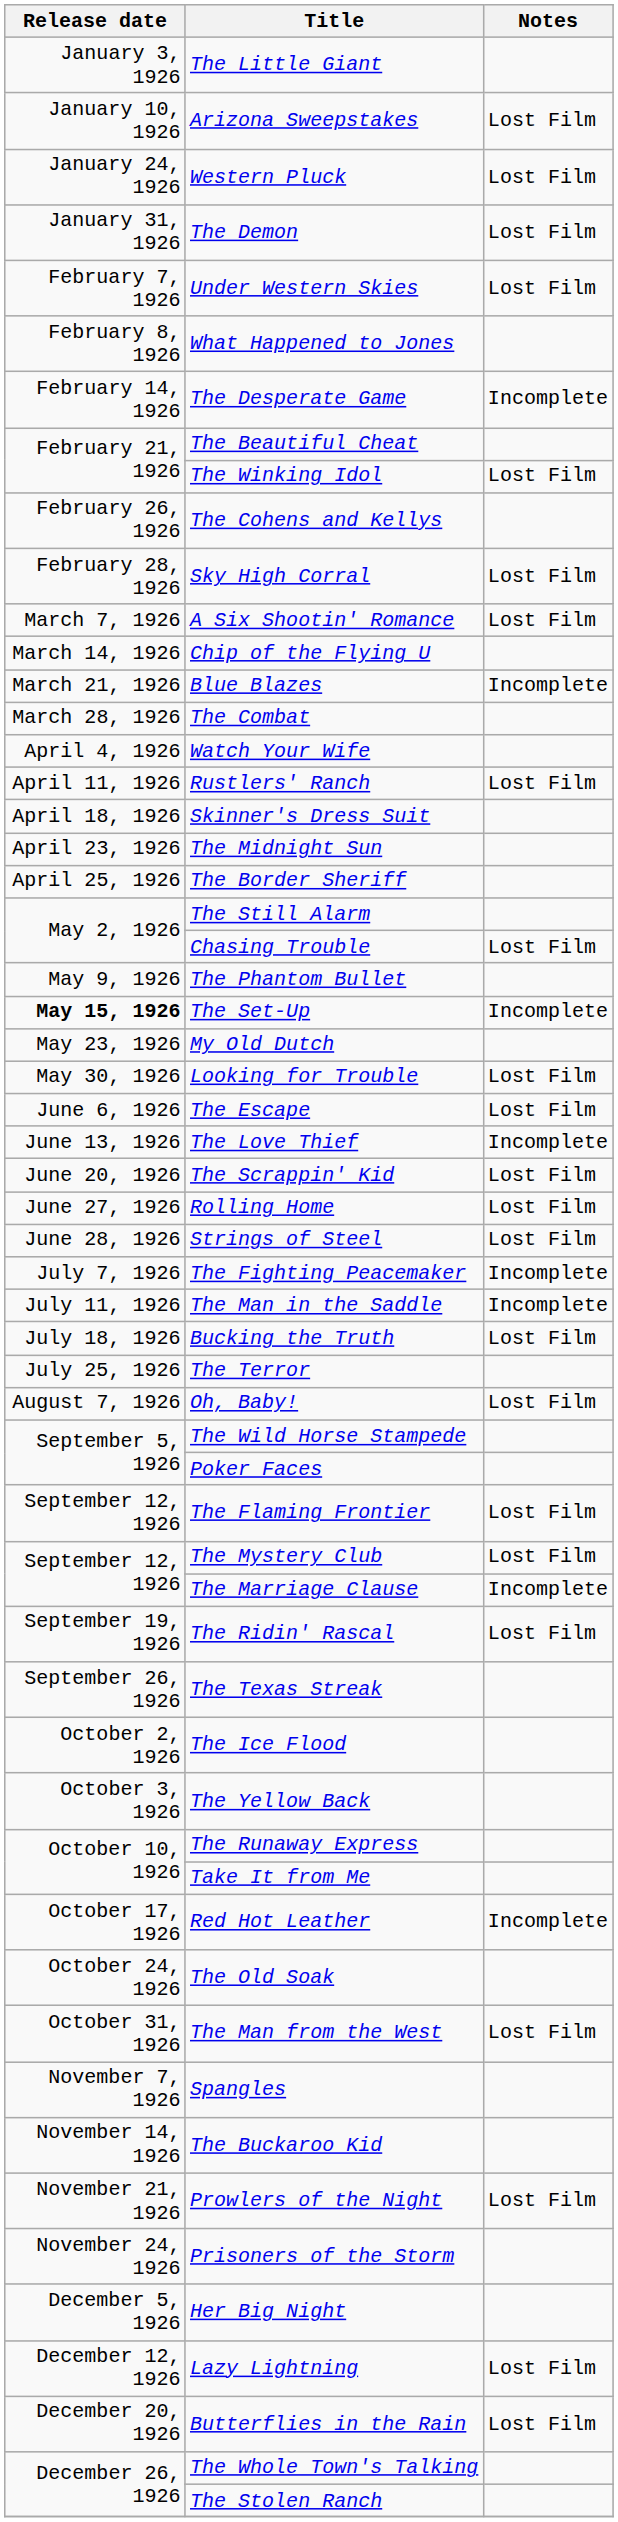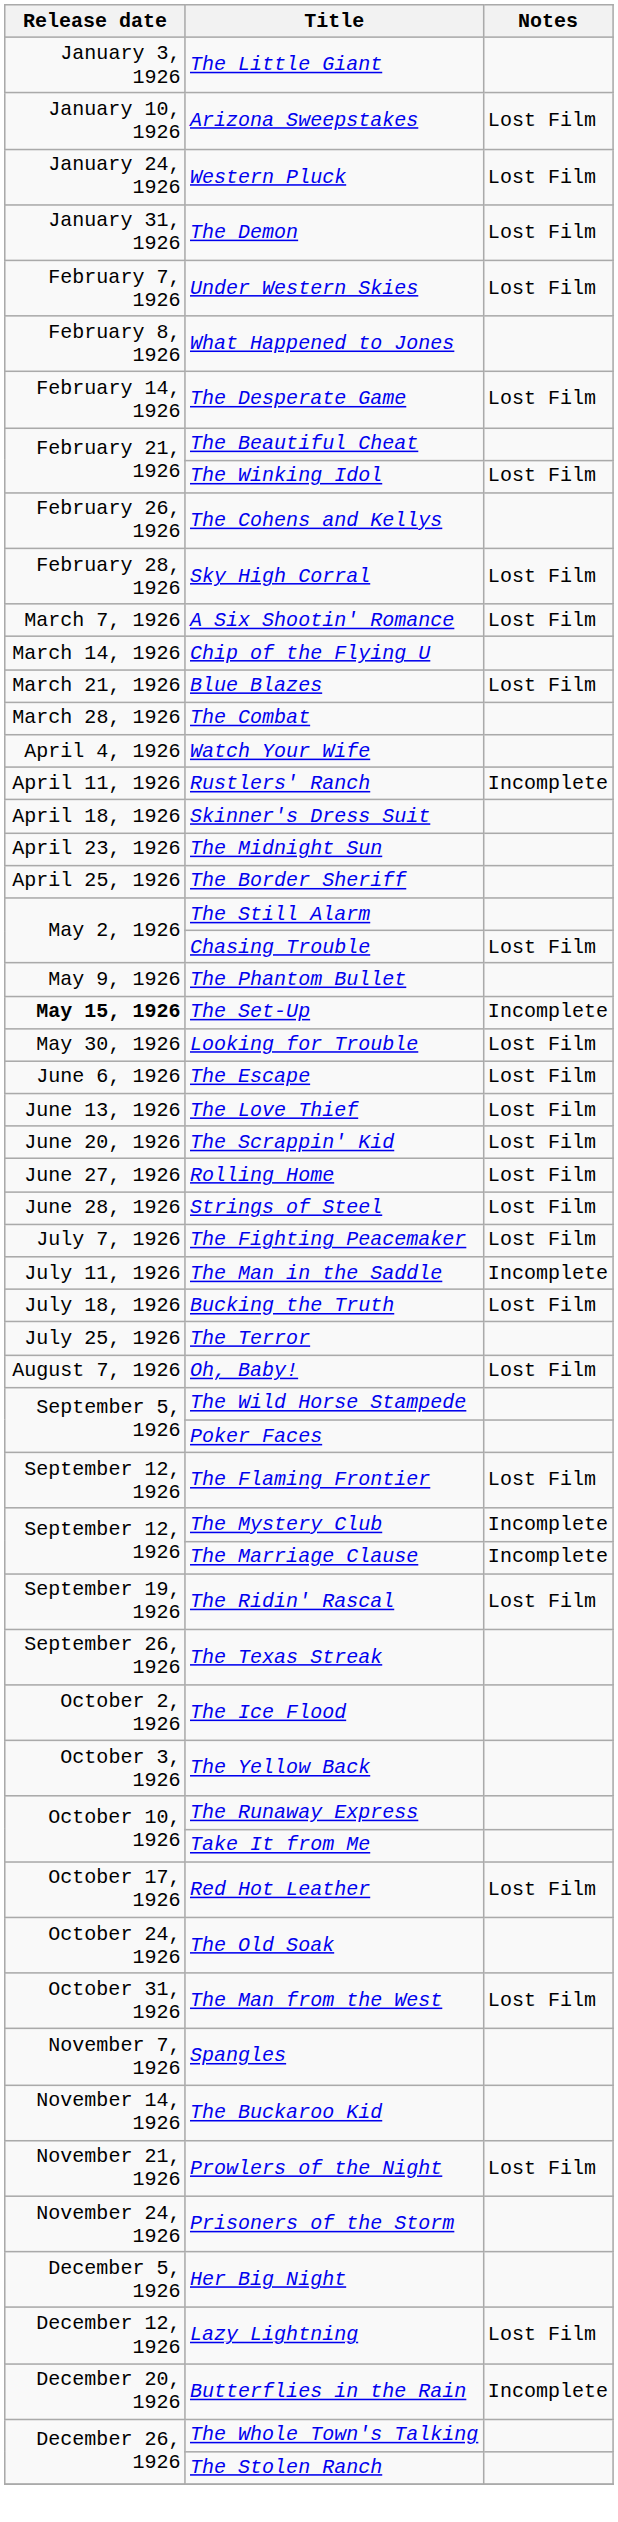 <table class="wikitable sortable">
 <tr>
 <th style="width:111px;">Release date</th>
 <th>Title</th>
 <th>Notes</th>
 </tr>
 <tr>
 <td style="text-align:right;">January 3, 1926</td>
 <td><em><a href='#'>The Little Giant</a></em></td>
 <td></td>
 </tr>
 <tr>
 <td style="text-align:right;">January 10, 1926</td>
 <td><em><a href='#'>Arizona Sweepstakes</a></em></td>
 <td>Lost Film</td>
 </tr>
 <tr>
 <td style="text-align:right;">January 24, 1926</td>
 <td><em><a href='#'>Western Pluck</a></em></td>
 <td>Lost Film</td>
 </tr>
 <tr>
 <td style="text-align:right;">January 31, 1926</td>
 <td><em><a href='#'>The Demon</a></em></td>
 <td>Lost Film</td>
 </tr>
 <tr>
 <td style="text-align:right;">February 7, 1926</td>
 <td><em><a href='#'>Under Western Skies</a></em></td>
 <td>Lost Film</td>
 </tr>
 <tr>
 <td style="text-align:right;">February 8, 1926</td>
 <td><em><a href='#'>What Happened to Jones</a></em></td>
 <td></td>
 </tr>
 <tr>
 <td style="text-align:right;">February 14, 1926</td>
 <td><em><a href='#'>The Desperate Game</a></em></td>
-<td>Incomplete</td>
+<td>Lost Film</td>
 </tr>
 <tr>
 <td style="text-align:right;" rowspan="2">February 21, 1926</td>
 <td><em><a href='#'>The Beautiful Cheat</a></em></td>
 <td></td>
 </tr>
 <tr>
 <td><em><a href='#'>The Winking Idol</a></em></td>
 <td>Lost Film</td>
 </tr>
 <tr>
 <td style="text-align:right;">February 26, 1926</td>
 <td><em><a href='#'>The Cohens and Kellys</a></em></td>
 <td></td>
 </tr>
 <tr>
 <td style="text-align:right;">February 28, 1926</td>
 <td><em><a href='#'>Sky High Corral</a></em></td>
 <td>Lost Film</td>
 </tr>
 <tr>
 <td style="text-align:right;">March 7, 1926</td>
 <td><em><a href='#'>A Six Shootin' Romance</a></em></td>
 <td>Lost Film</td>
 </tr>
 <tr>
 <td style="text-align:right;">March 14, 1926</td>
 <td><em><a href='#'>Chip of the Flying U</a></em></td>
 <td></td>
 </tr>
 <tr>
 <td style="text-align:right;">March 21, 1926</td>
 <td><em><a href='#'>Blue Blazes</a></em></td>
-<td>Incomplete</td>
+<td>Lost Film</td>
 </tr>
 <tr>
 <td style="text-align:right;">March 28, 1926</td>
 <td><em><a href='#'>The Combat</a></em></td>
 <td></td>
 </tr>
 <tr>
 <td style="text-align:right;">April 4, 1926</td>
 <td><em><a href='#'>Watch Your Wife</a></em></td>
 <td></td>
 </tr>
 <tr>
 <td style="text-align:right;">April 11, 1926</td>
 <td><em><a href='#'>Rustlers' Ranch</a></em></td>
-<td>Lost Film</td>
+<td>Incomplete</td>
 </tr>
 <tr>
 <td style="text-align:right;">April 18, 1926</td>
 <td><em><a href='#'>Skinner's Dress Suit</a></em></td>
 <td></td>
 </tr>
 <tr>
 <td style="text-align:right;">April 23, 1926</td>
 <td><em><a href='#'>The Midnight Sun</a></em></td>
 <td></td>
 </tr>
 <tr>
 <td style="text-align:right;">April 25, 1926</td>
 <td><em><a href='#'>The Border Sheriff</a></em></td>
 <td></td>
 </tr>
 <tr>
 <td style="text-align:right;" rowspan="2">May 2, 1926</td>
 <td><em><a href='#'>The Still Alarm</a></em></td>
 <td></td>
 </tr>
 <tr>
 <td><em><a href='#'>Chasing Trouble</a></em></td>
 <td>Lost Film</td>
 </tr>
 <tr>
 <td style="text-align:right;">May 9, 1926</td>
 <td><em><a href='#'>The Phantom Bullet</a></em></td>
 <td></td>
 </tr>
 <tr>
 <td style="text-align:right;"><strong>May 15, 1926</strong></td>
 <td><em><a href='#'>The Set-Up</a></em></td>
 <td>Incomplete</td>
 </tr>
 <tr>
-<td style="text-align:right;">May 23, 1926</td>
-<td><em><a href='#'>My Old Dutch</a></em></td>
-<td></td>
-</tr>
-<tr>
 <td style="text-align:right;">May 30, 1926</td>
 <td><em><a href='#'>Looking for Trouble</a></em></td>
 <td>Lost Film</td>
 </tr>
 <tr>
 <td style="text-align:right;">June 6, 1926</td>
 <td><em><a href='#'>The Escape</a></em></td>
 <td>Lost Film</td>
 </tr>
 <tr>
 <td style="text-align:right;">June 13, 1926</td>
 <td><em><a href='#'>The Love Thief</a></em></td>
-<td>Incomplete</td>
+<td>Lost Film</td>
 </tr>
 <tr>
 <td style="text-align:right;">June 20, 1926</td>
 <td><em><a href='#'>The Scrappin' Kid</a></em></td>
 <td>Lost Film</td>
 </tr>
 <tr>
 <td style="text-align:right;">June 27, 1926</td>
 <td><em><a href='#'>Rolling Home</a></em></td>
 <td>Lost Film</td>
 </tr>
 <tr>
 <td style="text-align:right;">June 28, 1926</td>
 <td><em><a href='#'>Strings of Steel</a></em></td>
 <td>Lost Film</td>
 </tr>
 <tr>
 <td style="text-align:right;">July 7, 1926</td>
 <td><em><a href='#'>The Fighting Peacemaker</a></em></td>
-<td>Incomplete</td>
+<td>Lost Film</td>
 </tr>
 <tr>
 <td style="text-align:right;">July 11, 1926</td>
 <td><em><a href='#'>The Man in the Saddle</a></em></td>
 <td>Incomplete</td>
 </tr>
 <tr>
 <td style="text-align:right;">July 18, 1926</td>
 <td><em><a href='#'>Bucking the Truth</a></em></td>
 <td>Lost Film</td>
 </tr>
 <tr>
 <td style="text-align:right;">July 25, 1926</td>
 <td><em><a href='#'>The Terror</a></em></td>
 <td></td>
 </tr>
 <tr>
 <td style="text-align:right;">August 7, 1926</td>
 <td><em><a href='#'>Oh, Baby!</a></em></td>
 <td>Lost Film</td>
 </tr>
 <tr>
 <td style="text-align:right;" rowspan="2">September 5, 1926</td>
 <td><em><a href='#'>The Wild Horse Stampede</a></em></td>
 <td></td>
 </tr>
 <tr>
 <td><em><a href='#'>Poker Faces</a></em></td>
 <td></td>
 </tr>
 <tr>
 <td style="text-align:right;">September 12, 1926</td>
 <td><em><a href='#'>The Flaming Frontier</a></em></td>
 <td>Lost Film</td>
 </tr>
 <tr>
 <td style="text-align:right;" rowspan="2">September 12, 1926</td>
 <td><em><a href='#'>The Mystery Club</a></em></td>
-<td>Lost Film</td>
+<td>Incomplete</td>
 </tr>
 <tr>
 <td><em><a href='#'>The Marriage Clause</a></em></td>
 <td>Incomplete</td>
 </tr>
 <tr>
 <td style="text-align:right;">September 19, 1926</td>
 <td><em><a href='#'>The Ridin' Rascal</a></em></td>
 <td>Lost Film</td>
 </tr>
 <tr>
 <td style="text-align:right;">September 26, 1926</td>
 <td><em><a href='#'>The Texas Streak</a></em></td>
 <td></td>
 </tr>
 <tr>
 <td style="text-align:right;">October 2, 1926</td>
 <td><em><a href='#'>The Ice Flood</a></em></td>
 <td></td>
 </tr>
 <tr>
 <td style="text-align:right;">October 3, 1926</td>
 <td><em><a href='#'>The Yellow Back</a></em></td>
 <td></td>
 </tr>
 <tr>
 <td style="text-align:right;" rowspan="2">October 10, 1926</td>
 <td><em><a href='#'>The Runaway Express</a></em></td>
 <td></td>
 </tr>
 <tr>
 <td><em><a href='#'>Take It from Me</a></em></td>
 <td></td>
 </tr>
 <tr>
 <td style="text-align:right;">October 17, 1926</td>
 <td><em><a href='#'>Red Hot Leather</a></em></td>
-<td>Incomplete</td>
+<td>Lost Film</td>
 </tr>
 <tr>
 <td style="text-align:right;">October 24, 1926</td>
 <td><em><a href='#'>The Old Soak</a></em></td>
 <td></td>
 </tr>
 <tr>
 <td style="text-align:right;">October 31, 1926</td>
 <td><em><a href='#'>The Man from the West</a></em></td>
 <td>Lost Film</td>
 </tr>
 <tr>
 <td style="text-align:right;">November 7, 1926</td>
 <td><em><a href='#'>Spangles</a></em></td>
 <td></td>
 </tr>
 <tr>
 <td style="text-align:right;">November 14, 1926</td>
 <td><em><a href='#'>The Buckaroo Kid</a></em></td>
 <td></td>
 </tr>
 <tr>
 <td style="text-align:right;">November 21, 1926</td>
 <td><em><a href='#'>Prowlers of the Night</a></em></td>
 <td>Lost Film</td>
 </tr>
 <tr>
 <td style="text-align:right;">November 24, 1926</td>
 <td><em><a href='#'>Prisoners of the Storm</a></em></td>
 <td></td>
 </tr>
 <tr>
 <td style="text-align:right;">December 5, 1926</td>
 <td><em><a href='#'>Her Big Night</a></em></td>
 <td></td>
 </tr>
 <tr>
 <td style="text-align:right;">December 12, 1926</td>
 <td><em><a href='#'>Lazy Lightning</a></em></td>
 <td>Lost Film</td>
 </tr>
 <tr>
 <td style="text-align:right;">December 20, 1926</td>
 <td><em><a href='#'>Butterflies in the Rain</a></em></td>
-<td>Lost Film</td>
+<td>Incomplete</td>
 </tr>
 <tr>
 <td style="text-align:right;" rowspan="2">December 26, 1926</td>
 <td><em><a href='#'>The Whole Town's Talking</a></em></td>
 <td></td>
 </tr>
 <tr>
 <td><em><a href='#'>The Stolen Ranch</a></em></td>
 <td></td>
 </tr>
 <tr>
 </tr>
 </table>
